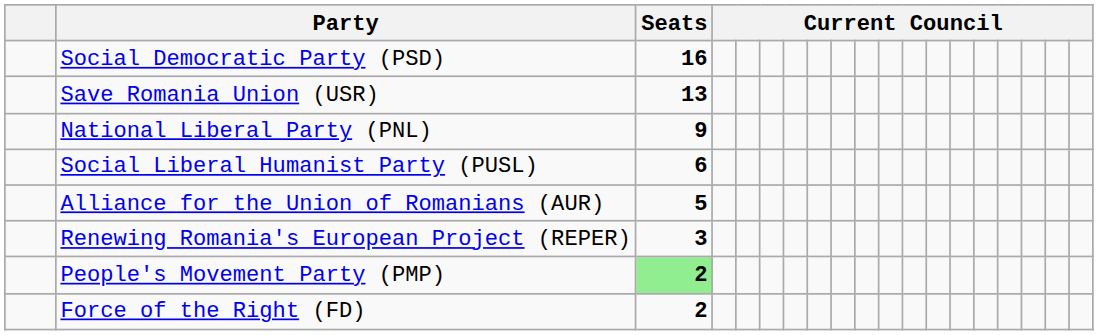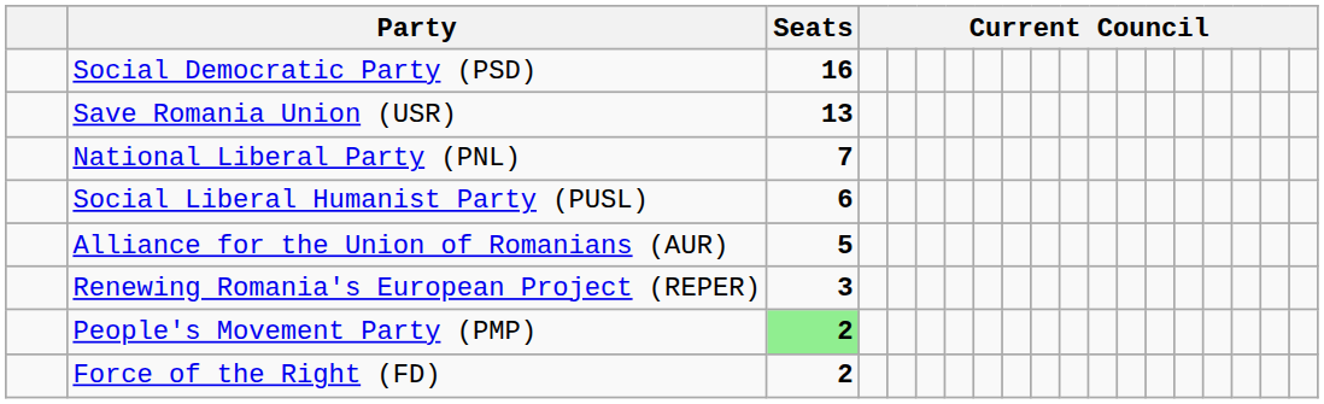 <table class="wikitable">
 <tr>
 <th>   </th>
 <th>Party</th>
 <th>Seats</th>
 <th colspan="17">Current Council</th>
 </tr>
 <tr>
 <td>  </td>
 <td><a href='#'>Social Democratic Party</a> (PSD)</td>
 <td style="text-align: right"><strong>16</strong></td>
 <td>  </td>
 <td>  </td>
 <td>  </td>
 <td>  </td>
 <td>  </td>
 <td>  </td>
 <td>  </td>
 <td>  </td>
 <td>  </td>
 <td>  </td>
 <td>  </td>
 <td>  </td>
 <td>  </td>
 <td>  </td>
 <td>  </td>
 <td>  </td>
 </tr>
 <tr>
 <td>  </td>
 <td><a href='#'>Save Romania Union</a> (USR)</td>
 <td style="text-align: right"><strong>13</strong></td>
 <td>  </td>
 <td>  </td>
 <td>  </td>
 <td>  </td>
 <td>  </td>
 <td>  </td>
 <td>  </td>
 <td>  </td>
 <td>  </td>
 <td>  </td>
 <td>  </td>
 <td>  </td>
 <td>  </td>
 <td> </td>
 <td> </td>
 <td> </td>
 </tr>
 <tr>
 <td>  </td>
 <td><a href='#'>National Liberal Party</a> (PNL)</td>
-<td style="text-align: right"><strong>9</strong></td>
+<td style="text-align: right"><strong>7</strong></td>
 <td>  </td>
 <td>  </td>
 <td>  </td>
 <td>  </td>
 <td>  </td>
 <td>  </td>
 <td>  </td>
 <td> </td>
 <td> </td>
 <td> </td>
 <td> </td>
 <td> </td>
 <td> </td>
 <td> </td>
 <td> </td>
 <td> </td>
 </tr>
 <tr>
 <td>  </td>
 <td><a href='#'>Social Liberal Humanist Party</a> (PUSL)</td>
 <td style="text-align: right"><strong>6</strong></td>
 <td>  </td>
 <td>  </td>
 <td>  </td>
 <td>  </td>
 <td>  </td>
 <td>  </td>
 <td> </td>
 <td> </td>
 <td> </td>
 <td> </td>
 <td> </td>
 <td> </td>
 <td> </td>
 <td> </td>
 <td> </td>
 <td> </td>
 </tr>
 <tr>
 <td>  </td>
 <td><a href='#'>Alliance for the Union of Romanians</a> (AUR)</td>
 <td style="text-align: right"><strong>5</strong></td>
 <td>  </td>
 <td>  </td>
 <td>  </td>
 <td>  </td>
 <td>  </td>
 <td> </td>
 <td> </td>
 <td> </td>
 <td> </td>
 <td> </td>
 <td> </td>
 <td> </td>
 <td> </td>
 <td> </td>
 <td> </td>
 <td> </td>
 </tr>
 <tr>
 <td>  </td>
 <td><a href='#'>Renewing Romania's European Project</a> (REPER)</td>
 <td style="text-align: right"><strong>3</strong></td>
 <td>  </td>
 <td>  </td>
 <td>  </td>
 <td>  </td>
 <td> </td>
 <td> </td>
 <td> </td>
 <td> </td>
 <td> </td>
 <td> </td>
 <td> </td>
 <td> </td>
 <td> </td>
 <td> </td>
 <td> </td>
 <td> </td>
 </tr>
 <tr>
 <td>  </td>
 <td><a href='#'>People's Movement Party</a> (PMP)</td>
 <td style="background: lightgreen; text-align: right"><strong>2</strong></td>
 <td>  </td>
 <td>  </td>
 <td> </td>
 <td> </td>
 <td> </td>
 <td> </td>
 <td> </td>
 <td> </td>
 <td> </td>
 <td> </td>
 <td> </td>
 <td> </td>
 <td> </td>
 <td> </td>
 <td> </td>
 <td> </td>
 </tr>
 <tr>
 <td>  </td>
 <td><a href='#'>Force of the Right</a> (FD)</td>
 <td style="text-align: right"><strong>2</strong></td>
 <td>  </td>
 <td>  </td>
 <td> </td>
 <td> </td>
 <td> </td>
 <td> </td>
 <td> </td>
 <td> </td>
 <td> </td>
 <td> </td>
 <td> </td>
 <td> </td>
 <td> </td>
 <td> </td>
 <td> </td>
 <td> </td>
 </tr>
 </table>
